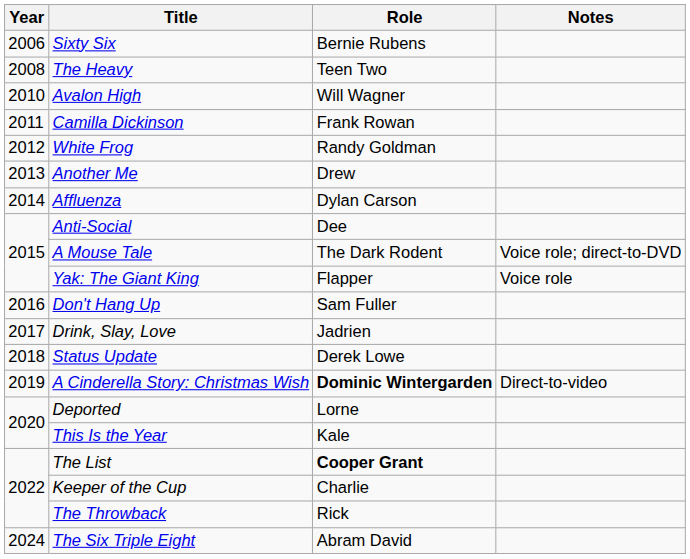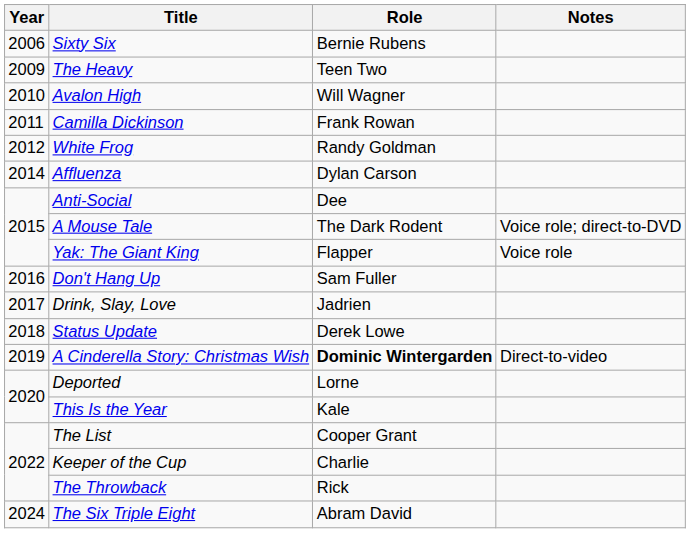 <table class="wikitable sortable">
 <tr>
 <th>Year</th>
 <th>Title</th>
 <th>Role</th>
 <th class="unsortable">Notes</th>
 </tr>
 <tr>
 <td>2006</td>
 <td><em><a href='#'>Sixty Six</a></em></td>
 <td>Bernie Rubens</td>
 <td></td>
 </tr>
 <tr>
-<td>2008</td>
+<td>2009</td>
 <td data-sort-value="Heavy, The"><em><a href='#'>The Heavy</a></em></td>
 <td>Teen Two</td>
 <td></td>
 </tr>
 <tr>
 <td>2010</td>
 <td><em><a href='#'>Avalon High</a></em></td>
 <td>Will Wagner</td>
 <td></td>
 </tr>
 <tr>
 <td>2011</td>
 <td><em><a href='#'>Camilla Dickinson</a></em></td>
 <td>Frank Rowan</td>
 <td></td>
 </tr>
 <tr>
 <td>2012</td>
 <td><em><a href='#'>White Frog</a></em></td>
 <td>Randy Goldman</td>
-<td></td>
-</tr>
-<tr>
-<td>2013</td>
-<td><em><a href='#'>Another Me</a></em></td>
-<td>Drew</td>
 <td></td>
 </tr>
 <tr>
 <td>2014</td>
 <td><em><a href='#'>Affluenza</a></em></td>
 <td>Dylan Carson</td>
 <td></td>
 </tr>
 <tr>
 <td rowspan=3>2015</td>
 <td><em><a href='#'>Anti-Social</a></em></td>
 <td>Dee</td>
 <td></td>
 </tr>
 <tr>
 <td data-sort-value="Mouse Tale, A"><em><a href='#'>A Mouse Tale</a></em></td>
 <td>The Dark Rodent</td>
 <td>Voice role; direct-to-DVD</td>
 </tr>
 <tr>
 <td><em><a href='#'>Yak: The Giant King</a></em></td>
 <td>Flapper</td>
 <td>Voice role</td>
 </tr>
 <tr>
 <td>2016</td>
 <td><em><a href='#'>Don't Hang Up</a></em></td>
 <td>Sam Fuller</td>
 <td></td>
 </tr>
 <tr>
 <td>2017</td>
 <td><em>Drink, Slay, Love</em></td>
 <td>Jadrien</td>
 <td></td>
 </tr>
 <tr>
 <td>2018</td>
 <td><em><a href='#'>Status Update</a></em></td>
 <td>Derek Lowe</td>
 <td></td>
 </tr>
 <tr>
 <td>2019</td>
 <td data-sort-value="Cinderella Story: Christmas Wish, A"><em><a href='#'>A Cinderella Story: Christmas Wish</a></em></td>
 <td><strong>Dominic Wintergarden</strong></td>
 <td>Direct-to-video</td>
 </tr>
 <tr>
 <td rowspan="2">2020</td>
 <td><em>Deported</em></td>
 <td>Lorne</td>
 <td></td>
 </tr>
 <tr>
 <td><em><a href='#'>This Is the Year</a></em></td>
 <td>Kale</td>
 <td></td>
 </tr>
 <tr>
 <td rowspan="3">2022</td>
 <td data-sort-value="List, The"><em>The List</em></td>
-<td><strong>Cooper Grant</strong></td>
+<td>Cooper Grant</td>
 <td></td>
 </tr>
 <tr>
 <td><em>Keeper of the Cup</em></td>
 <td>Charlie</td>
 <td></td>
 </tr>
 <tr>
 <td data-sort-value="Throwback, The"><em><a href='#'>The Throwback</a></em></td>
 <td>Rick</td>
 <td></td>
 </tr>
 <tr>
 <td>2024</td>
 <td><em><a href='#'>The Six Triple Eight</a></em></td>
 <td>Abram David</td>
 <td></td>
 </tr>
 </table>
